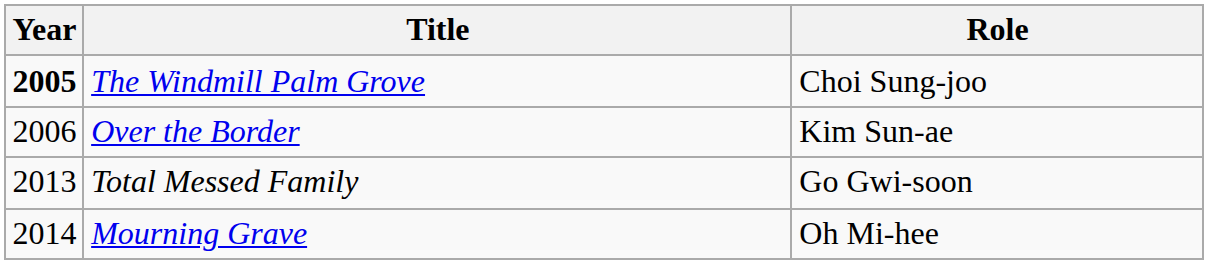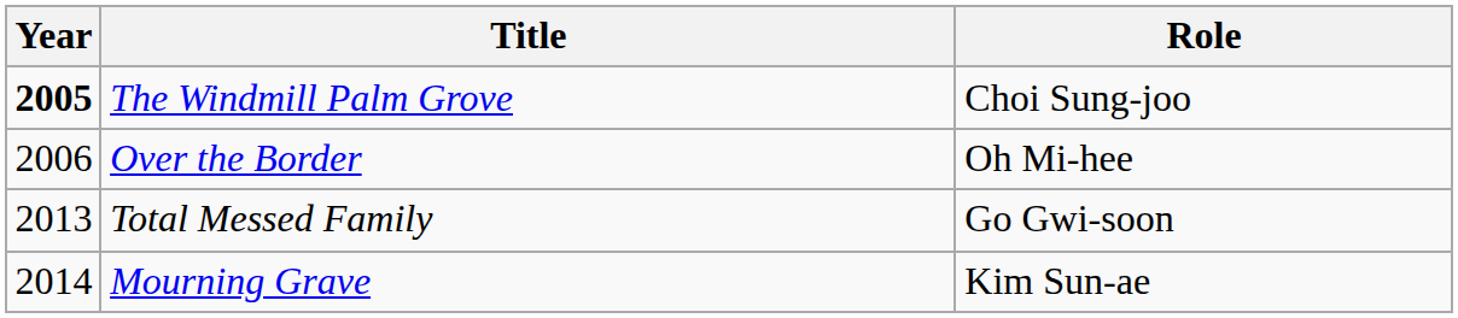 <table class="wikitable" style="width:600px">
 <tr>
 <th width=10>Year</th>
 <th>Title</th>
 <th>Role</th>
 </tr>
 <tr>
 <td><strong>2005</strong></td>
 <td><em><a href='#'>The Windmill Palm Grove</a></em></td>
 <td>Choi Sung-joo</td>
 </tr>
 <tr>
 <td>2006</td>
 <td><em><a href='#'>Over the Border</a></em></td>
-<td>Kim Sun-ae</td>
+<td>Oh Mi-hee</td>
 </tr>
 <tr>
 <td>2013</td>
 <td><em>Total Messed Family</em></td>
 <td>Go Gwi-soon</td>
 </tr>
 <tr>
 <td>2014</td>
 <td><em><a href='#'>Mourning Grave</a></em></td>
-<td>Oh Mi-hee</td>
+<td>Kim Sun-ae</td>
 </tr>
 </table>
